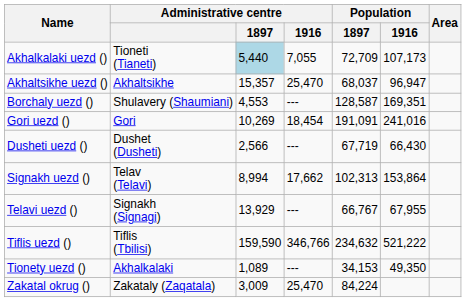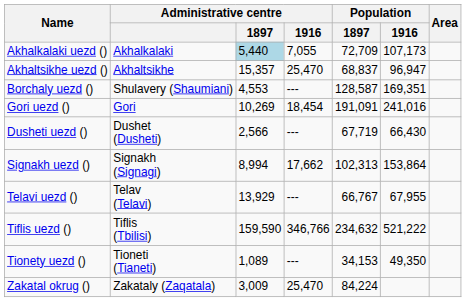 <table class="wikitable sortable">
 <tr>
 <th rowspan="2">Name</th>
 <th colspan="3"><strong>Administrative centre</strong></th>
 <th colspan="2">Population</th>
 <th rowspan="2">Area</th>
 </tr>
 <tr>
 <th></th>
 <th>1897</th>
 <th>1916</th>
 <th>1897</th>
 <th>1916</th>
 </tr>
 <tr>
 <td><a href='#'>Akhalkalaki uezd</a> ()</td>
-<td>Tioneti<br>(<a href='#'>Tianeti</a>)</td>
+<td><a href='#'>Akhalkalaki</a></td>
 <td style="background: lightblue;">5,440</td>
 <td>7,055</td>
 <td align="right">72,709</td>
 <td align="right">107,173</td>
 <td></td>
 </tr>
 <tr>
 <td><a href='#'>Akhaltsikhe uezd</a> ()</td>
 <td><a href='#'>Akhaltsikhe</a></td>
 <td>15,357</td>
 <td>25,470</td>
-<td align="right">68,037</td>
+<td align="right">68,837</td>
 <td align="right">96,947</td>
 <td></td>
 </tr>
 <tr>
 <td><a href='#'>Borchaly uezd</a> ()</td>
 <td>Shulavery (<a href='#'>Shaumiani</a>)</td>
 <td>4,553</td>
 <td>---</td>
 <td align="right">128,587</td>
 <td align="right">169,351</td>
 <td></td>
 </tr>
 <tr>
 <td><a href='#'>Gori uezd</a> ()</td>
 <td><a href='#'>Gori</a></td>
 <td>10,269</td>
 <td>18,454</td>
 <td align="right">191,091</td>
 <td align="right">241,016</td>
 <td></td>
 </tr>
 <tr>
 <td><a href='#'>Dusheti uezd</a> ()</td>
 <td>Dushet<br>(<a href='#'>Dusheti</a>)</td>
 <td>2,566</td>
 <td>---</td>
 <td align="right">67,719</td>
 <td align="right">66,430</td>
 <td></td>
 </tr>
 <tr>
 <td><a href='#'>Signakh uezd</a> ()</td>
-<td>Telav<br>(<a href='#'>Telavi</a>)</td>
+<td>Signakh<br>(<a href='#'>Signagi</a>)</td>
 <td>8,994</td>
 <td>17,662</td>
 <td align="right">102,313</td>
 <td align="right">153,864</td>
 <td></td>
 </tr>
 <tr>
 <td><a href='#'>Telavi uezd</a> ()</td>
-<td>Signakh<br>(<a href='#'>Signagi</a>)</td>
+<td>Telav<br>(<a href='#'>Telavi</a>)</td>
 <td>13,929</td>
 <td>---</td>
 <td align="right">66,767</td>
 <td align="right">67,955</td>
 <td></td>
 </tr>
 <tr>
 <td><a href='#'>Tiflis uezd</a> ()</td>
 <td>Tiflis<br>(<a href='#'>Tbilisi</a>)</td>
 <td>159,590</td>
 <td>346,766</td>
 <td align="right">234,632</td>
 <td align="right">521,222</td>
 <td></td>
 </tr>
 <tr>
 <td><a href='#'>Tionety uezd</a> ()</td>
-<td><a href='#'>Akhalkalaki</a></td>
+<td>Tioneti<br>(<a href='#'>Tianeti</a>)</td>
 <td>1,089</td>
 <td>---</td>
 <td align="right">34,153</td>
 <td align="right">49,350</td>
 <td></td>
 </tr>
 <tr>
 <td><a href='#'>Zakatal okrug</a> ()</td>
 <td>Zakataly (<a href='#'>Zaqatala</a>)</td>
 <td>3,009</td>
 <td>25,470</td>
 <td align="right">84,224</td>
 <td></td>
 <td></td>
 </tr>
 </table>
